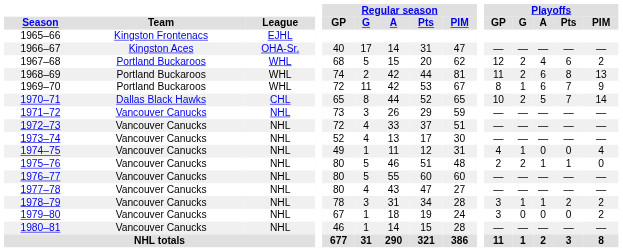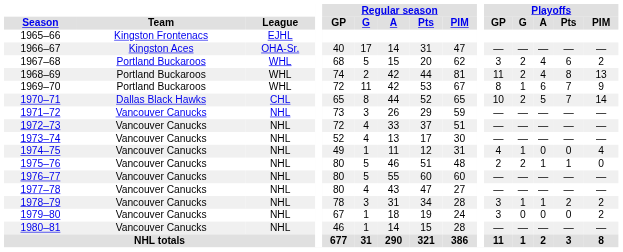 <table border="0" cellpadding="1" cellspacing="0" style="text-align:center; width:60em;">
 <tr style="background:#e0e0e0;">
 <th colspan="3" bgcolor="#ffffff"> </th>
 <th rowspan="99" bgcolor="#ffffff"> </th>
 <th colspan="5"><a href='#'>Regular season</a></th>
 <th rowspan="99" bgcolor="#ffffff"> </th>
 <th colspan="5"><a href='#'>Playoffs</a></th>
 </tr>
 <tr style="background:#e0e0e0;">
 <th><a href='#'>Season</a></th>
 <th>Team</th>
 <th>League</th>
 <th>GP</th>
 <th><a href='#'>G</a></th>
 <th><a href='#'>A</a></th>
 <th><a href='#'>Pts</a></th>
 <th><a href='#'>PIM</a></th>
 <th>GP</th>
 <th>G</th>
 <th>A</th>
 <th>Pts</th>
 <th>PIM</th>
 </tr>
 <tr>
 <td>1965–66</td>
 <td><a href='#'>Kingston Frontenacs</a></td>
 <td><a href='#'>EJHL</a></td>
 <td></td>
 <td></td>
 <td></td>
 <td></td>
 <td></td>
 <td></td>
 <td></td>
 <td></td>
 <td></td>
 <td></td>
 </tr>
 <tr style="background:#f0f0f0;">
 <td>1966–67</td>
 <td><a href='#'>Kingston Aces</a></td>
 <td><a href='#'>OHA-Sr.</a></td>
 <td>40</td>
 <td>17</td>
 <td>14</td>
 <td>31</td>
 <td>47</td>
 <td>—</td>
 <td>—</td>
 <td>—</td>
 <td>—</td>
 <td>—</td>
 </tr>
 <tr>
 <td>1967–68</td>
 <td><a href='#'>Portland Buckaroos</a></td>
 <td><a href='#'>WHL</a></td>
 <td>68</td>
 <td>5</td>
 <td>15</td>
 <td>20</td>
 <td>62</td>
-<td>12</td>
+<td>3</td>
 <td>2</td>
 <td>4</td>
 <td>6</td>
 <td>2</td>
 </tr>
 <tr style="background:#f0f0f0;">
 <td>1968–69</td>
 <td>Portland Buckaroos</td>
 <td>WHL</td>
 <td>74</td>
 <td>2</td>
 <td>42</td>
 <td>44</td>
 <td>81</td>
 <td>11</td>
 <td>2</td>
-<td>6</td>
+<td>4</td>
 <td>8</td>
 <td>13</td>
 </tr>
 <tr>
 <td>1969–70</td>
 <td>Portland Buckaroos</td>
 <td>WHL</td>
 <td>72</td>
 <td>11</td>
 <td>42</td>
 <td>53</td>
 <td>67</td>
 <td>8</td>
 <td>1</td>
 <td>6</td>
 <td>7</td>
 <td>9</td>
 </tr>
 <tr style="background:#f0f0f0;">
 <td><a href='#'>1970–71</a></td>
 <td><a href='#'>Dallas Black Hawks</a></td>
 <td><a href='#'>CHL</a></td>
 <td>65</td>
 <td>8</td>
 <td>44</td>
 <td>52</td>
 <td>65</td>
 <td>10</td>
 <td>2</td>
 <td>5</td>
 <td>7</td>
 <td>14</td>
 </tr>
 <tr>
 <td><a href='#'>1971–72</a></td>
 <td><a href='#'>Vancouver Canucks</a></td>
 <td><a href='#'>NHL</a></td>
 <td>73</td>
 <td>3</td>
 <td>26</td>
 <td>29</td>
 <td>59</td>
 <td>—</td>
 <td>—</td>
 <td>—</td>
 <td>—</td>
 <td>—</td>
 </tr>
 <tr style="background:#f0f0f0;">
 <td><a href='#'>1972–73</a></td>
 <td>Vancouver Canucks</td>
 <td>NHL</td>
 <td>72</td>
 <td>4</td>
 <td>33</td>
 <td>37</td>
 <td>51</td>
 <td>—</td>
 <td>—</td>
 <td>—</td>
 <td>—</td>
 <td>—</td>
 </tr>
 <tr>
 <td><a href='#'>1973–74</a></td>
 <td>Vancouver Canucks</td>
 <td>NHL</td>
 <td>52</td>
 <td>4</td>
 <td>13</td>
 <td>17</td>
 <td>30</td>
 <td>—</td>
 <td>—</td>
 <td>—</td>
 <td>—</td>
 <td>—</td>
 </tr>
 <tr style="background:#f0f0f0;">
 <td><a href='#'>1974–75</a></td>
 <td>Vancouver Canucks</td>
 <td>NHL</td>
 <td>49</td>
 <td>1</td>
 <td>11</td>
 <td>12</td>
 <td>31</td>
 <td>4</td>
 <td>1</td>
 <td>0</td>
 <td>0</td>
 <td>4</td>
 </tr>
 <tr>
 <td><a href='#'>1975–76</a></td>
 <td>Vancouver Canucks</td>
 <td>NHL</td>
 <td>80</td>
 <td>5</td>
 <td>46</td>
 <td>51</td>
 <td>48</td>
 <td>2</td>
 <td>2</td>
 <td>1</td>
 <td>1</td>
 <td>0</td>
 </tr>
 <tr style="background:#f0f0f0;">
 <td><a href='#'>1976–77</a></td>
 <td>Vancouver Canucks</td>
 <td>NHL</td>
 <td>80</td>
 <td>5</td>
 <td>55</td>
 <td>60</td>
 <td>60</td>
 <td>—</td>
 <td>—</td>
 <td>—</td>
 <td>—</td>
 <td>—</td>
 </tr>
 <tr>
 <td><a href='#'>1977–78</a></td>
 <td>Vancouver Canucks</td>
 <td>NHL</td>
 <td>80</td>
 <td>4</td>
 <td>43</td>
 <td>47</td>
 <td>27</td>
 <td>—</td>
 <td>—</td>
 <td>—</td>
 <td>—</td>
 <td>—</td>
 </tr>
 <tr style="background:#f0f0f0;">
 <td><a href='#'>1978–79</a></td>
 <td>Vancouver Canucks</td>
 <td>NHL</td>
 <td>78</td>
 <td>3</td>
 <td>31</td>
 <td>34</td>
 <td>28</td>
 <td>3</td>
 <td>1</td>
 <td>1</td>
 <td>2</td>
 <td>2</td>
 </tr>
 <tr>
 <td><a href='#'>1979–80</a></td>
 <td>Vancouver Canucks</td>
 <td>NHL</td>
 <td>67</td>
 <td>1</td>
 <td>18</td>
 <td>19</td>
 <td>24</td>
 <td>3</td>
 <td>0</td>
 <td>0</td>
 <td>0</td>
 <td>2</td>
 </tr>
 <tr style="background:#f0f0f0;">
 <td><a href='#'>1980–81</a></td>
 <td>Vancouver Canucks</td>
 <td>NHL</td>
 <td>46</td>
 <td>1</td>
 <td>14</td>
 <td>15</td>
 <td>28</td>
 <td>—</td>
 <td>—</td>
 <td>—</td>
 <td>—</td>
 <td>—</td>
 </tr>
 <tr style="background:#e0e0e0;">
 <th colspan="3">NHL totals</th>
 <th>677</th>
 <th>31</th>
 <th>290</th>
 <th>321</th>
 <th>386</th>
 <th>11</th>
 <th>1</th>
 <th>2</th>
 <th>3</th>
 <th>8</th>
 </tr>
 </table>
